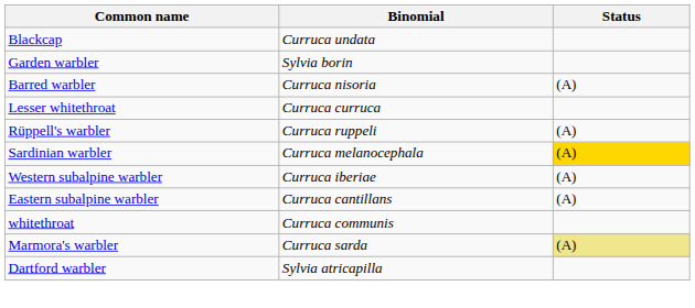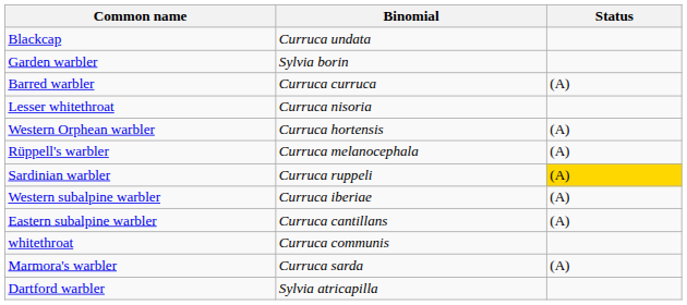 <table style="width:60%;" class="wikitable">
 <tr>
 <th width=40%>Common name</th>
 <th width=40%>Binomial</th>
 <th width=20%>Status</th>
 </tr>
 <tr>
 <td><a href='#'>Blackcap</a></td>
 <td><em>Curruca undata</em></td>
 <td></td>
 </tr>
 <tr>
 <td><a href='#'>Garden warbler</a></td>
 <td><em>Sylvia borin</em></td>
 <td></td>
 </tr>
 <tr>
 <td><a href='#'>Barred warbler</a></td>
-<td><em>Curruca nisoria</em></td>
+<td><em>Curruca curruca</em></td>
 <td>(A)</td>
 </tr>
 <tr>
 <td><a href='#'>Lesser whitethroat</a></td>
-<td><em>Curruca curruca</em></td>
+<td><em>Curruca nisoria</em></td>
 <td></td>
 </tr>
 <tr>
+<td><a href='#'>Western Orphean warbler</a></td>
+<td><em>Curruca hortensis</em></td>
+<td>(A)</td>
+</tr>
+<tr>
 <td><a href='#'>Rüppell's warbler</a></td>
-<td><em>Curruca ruppeli</em></td>
+<td><em>Curruca melanocephala</em></td>
 <td>(A)</td>
 </tr>
 <tr>
 <td><a href='#'>Sardinian warbler</a></td>
-<td><em>Curruca melanocephala</em></td>
+<td><em>Curruca ruppeli</em></td>
 <td style="background: gold;">(A)</td>
 </tr>
 <tr>
 <td><a href='#'>Western subalpine warbler</a></td>
 <td><em>Curruca iberiae</em></td>
 <td>(A)</td>
 </tr>
 <tr>
 <td><a href='#'>Eastern subalpine warbler</a></td>
 <td><em>Curruca cantillans</em></td>
 <td>(A)</td>
 </tr>
 <tr>
 <td><a href='#'>whitethroat</a></td>
 <td><em>Curruca communis</em></td>
 <td></td>
 </tr>
 <tr>
 <td><a href='#'>Marmora's warbler</a></td>
 <td><em>Curruca sarda</em></td>
-<td style="background: khaki;">(A)</td>
+<td>(A)</td>
 </tr>
 <tr>
 <td><a href='#'>Dartford warbler</a></td>
 <td><em>Sylvia atricapilla</em></td>
 <td></td>
 </tr>
 </table>
